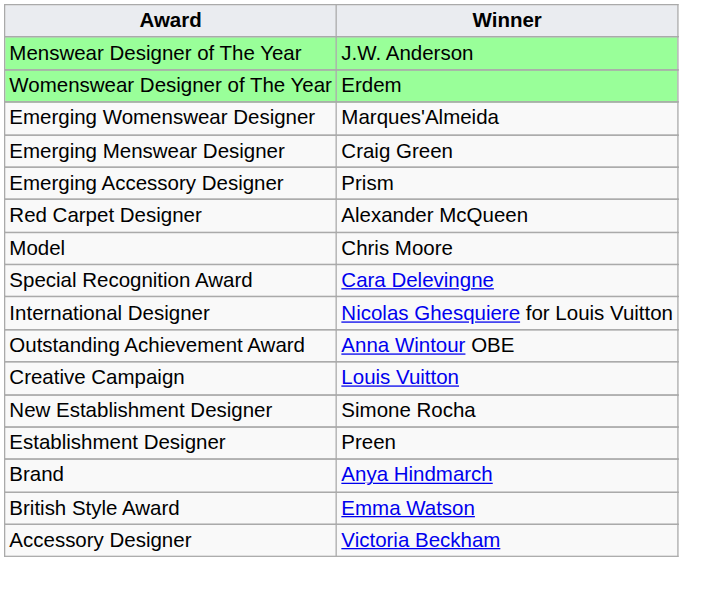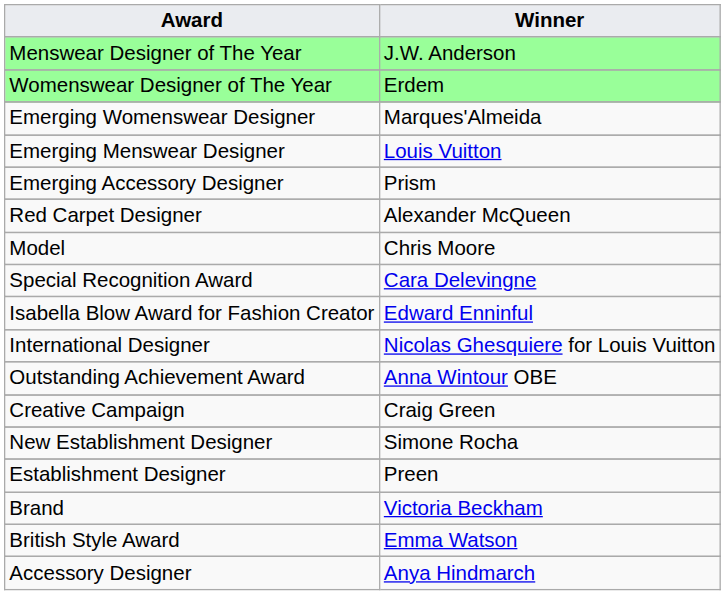 <table class="wikitable">
 <tr>
 <th style="background:#EAECF0">Award</th>
 <th style="background:#EAECF0">Winner</th>
 </tr>
 <tr>
 </tr>
 <tr>
 <td style="background:#99ff99">Menswear Designer of The Year</td>
 <td style="background:#99ff99">J.W. Anderson</td>
 </tr>
 <tr>
 </tr>
 <tr>
 <td style="background:#99ff99">Womenswear Designer of The Year</td>
 <td style="background:#99ff99">Erdem</td>
 </tr>
 <tr>
 </tr>
 <tr>
 <td>Emerging Womenswear Designer</td>
 <td>Marques'Almeida</td>
 </tr>
 <tr>
 </tr>
 <tr>
 <td>Emerging Menswear Designer</td>
-<td>Craig Green</td>
+<td><a href='#'>Louis Vuitton</a></td>
 </tr>
 <tr>
 </tr>
 <tr>
 <td>Emerging Accessory Designer</td>
 <td>Prism</td>
 </tr>
 <tr>
 </tr>
 <tr>
 <td>Red Carpet Designer</td>
 <td>Alexander McQueen</td>
 </tr>
 <tr>
 </tr>
 <tr>
 <td>Model</td>
 <td>Chris Moore</td>
 </tr>
 <tr>
 </tr>
 <tr>
 <td>Special Recognition Award</td>
 <td><a href='#'>Cara Delevingne</a></td>
 </tr>
 <tr>
 </tr>
 <tr>
+<td>Isabella Blow Award for Fashion Creator</td>
+<td><a href='#'>Edward Enninful</a></td>
+</tr>
+<tr>
 </tr>
 <tr>
 <td>International Designer</td>
 <td><a href='#'>Nicolas Ghesquiere</a> for Louis Vuitton</td>
 </tr>
 <tr>
 </tr>
 <tr>
 <td>Outstanding Achievement Award</td>
 <td><a href='#'>Anna Wintour</a> OBE</td>
 </tr>
 <tr>
 </tr>
 <tr>
 <td>Creative Campaign</td>
-<td><a href='#'>Louis Vuitton</a></td>
+<td>Craig Green</td>
 </tr>
 <tr>
 </tr>
 <tr>
 <td>New Establishment Designer</td>
 <td>Simone Rocha</td>
 </tr>
 <tr>
 </tr>
 <tr>
 <td>Establishment Designer</td>
 <td>Preen</td>
 </tr>
 <tr>
 </tr>
 <tr>
 <td>Brand</td>
-<td><a href='#'>Anya Hindmarch</a></td>
+<td><a href='#'>Victoria Beckham</a></td>
 </tr>
 <tr>
 </tr>
 <tr>
 <td>British Style Award</td>
 <td><a href='#'>Emma Watson</a></td>
 </tr>
 <tr>
 </tr>
 <tr>
 <td>Accessory Designer</td>
-<td><a href='#'>Victoria Beckham</a></td>
+<td><a href='#'>Anya Hindmarch</a></td>
 </tr>
 </table>
